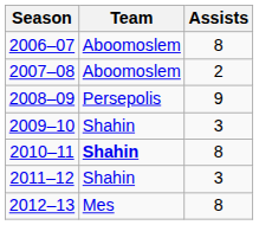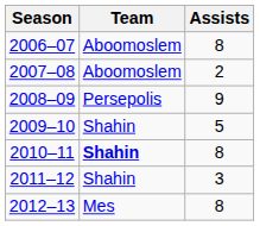 <table class="wikitable" style="text-align: center;">
 <tr>
 <th>Season</th>
 <th>Team</th>
 <th>Assists</th>
 </tr>
 <tr>
 <td><a href='#'>2006–07</a></td>
 <td align="left"><a href='#'>Aboomoslem</a></td>
 <td>8</td>
 </tr>
 <tr>
 <td><a href='#'>2007–08</a></td>
 <td align="left"><a href='#'>Aboomoslem</a></td>
 <td>2</td>
 </tr>
 <tr>
 <td><a href='#'>2008–09</a></td>
 <td align="left"><a href='#'>Persepolis</a></td>
 <td>9</td>
 </tr>
 <tr>
 <td><a href='#'>2009–10</a></td>
 <td align="left"><a href='#'>Shahin</a></td>
-<td>3</td>
+<td>5</td>
 </tr>
 <tr>
 <td><a href='#'>2010–11</a></td>
 <td align="left"><strong><a href='#'>Shahin</a></strong></td>
 <td>8</td>
 </tr>
 <tr>
 <td><a href='#'>2011–12</a></td>
 <td align="left"><a href='#'>Shahin</a></td>
 <td>3</td>
 </tr>
 <tr>
 <td><a href='#'>2012–13</a></td>
 <td align="left"><a href='#'>Mes</a></td>
 <td>8</td>
 </tr>
 </table>
